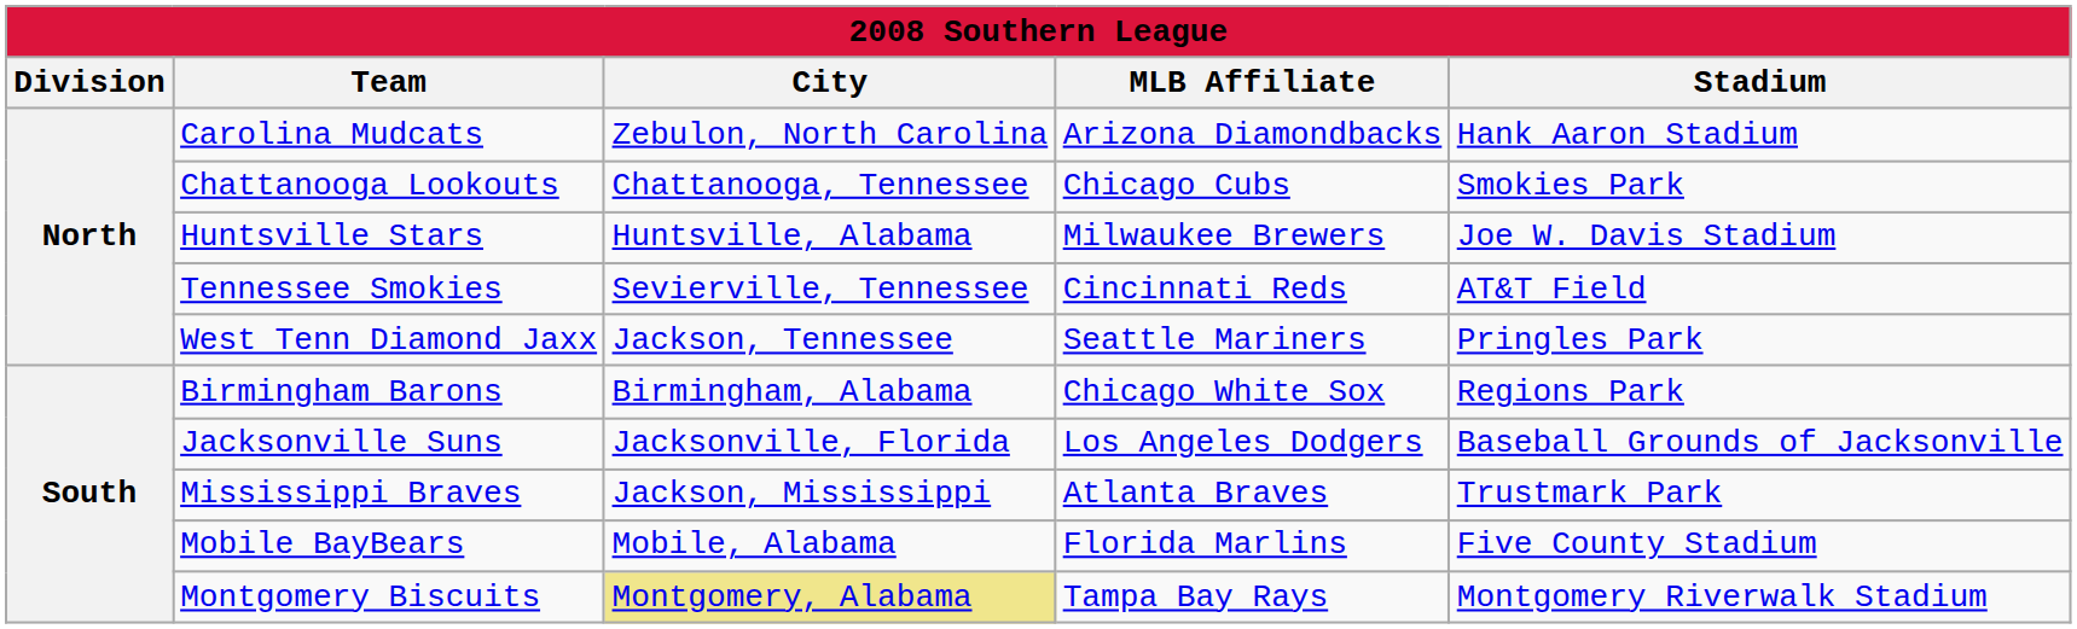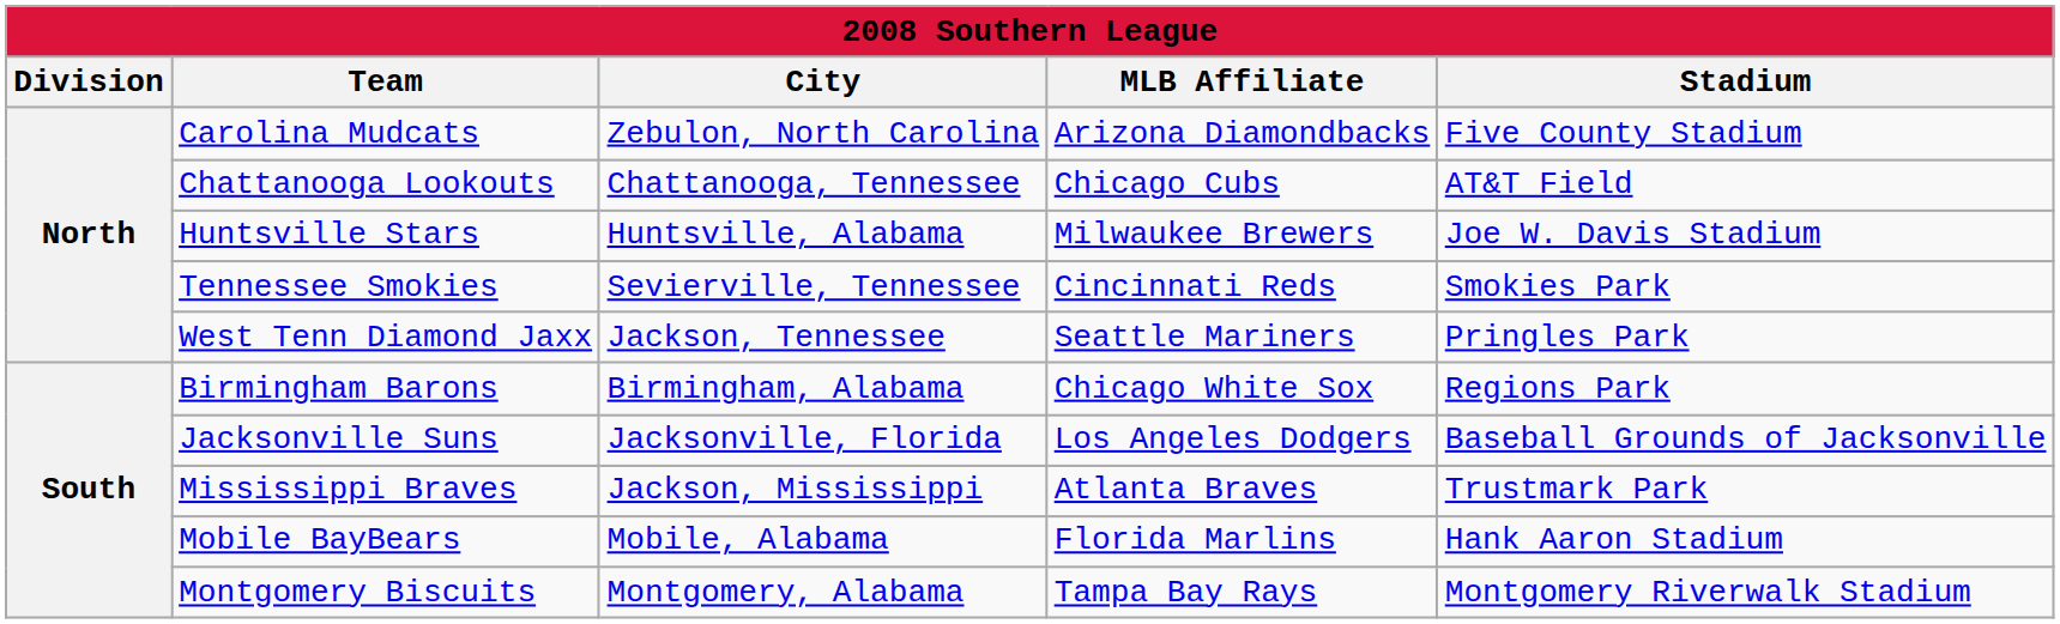 <table class="wikitable" style="width:auto">
 <tr>
 <td bgcolor="#DC143C" align="center" colspan="7"><strong><span>2008 Southern League</span></strong></td>
 </tr>
 <tr>
 <th>Division</th>
 <th>Team</th>
 <th>City</th>
 <th>MLB Affiliate</th>
 <th>Stadium</th>
 </tr>
 <tr>
 <th rowspan="5">North</th>
 <td><a href='#'>Carolina Mudcats</a></td>
 <td><a href='#'>Zebulon, North Carolina</a></td>
 <td><a href='#'>Arizona Diamondbacks</a></td>
-<td><a href='#'>Hank Aaron Stadium</a></td>
+<td><a href='#'>Five County Stadium</a></td>
 </tr>
 <tr>
 <td><a href='#'>Chattanooga Lookouts</a></td>
 <td><a href='#'>Chattanooga, Tennessee</a></td>
 <td><a href='#'>Chicago Cubs</a></td>
-<td><a href='#'>Smokies Park</a></td>
+<td><a href='#'>AT&T Field</a></td>
 </tr>
 <tr>
 <td><a href='#'>Huntsville Stars</a></td>
 <td><a href='#'>Huntsville, Alabama</a></td>
 <td><a href='#'>Milwaukee Brewers</a></td>
 <td><a href='#'>Joe W. Davis Stadium</a></td>
 </tr>
 <tr>
 <td><a href='#'>Tennessee Smokies</a></td>
 <td><a href='#'>Sevierville, Tennessee</a></td>
 <td><a href='#'>Cincinnati Reds</a></td>
-<td><a href='#'>AT&T Field</a></td>
+<td><a href='#'>Smokies Park</a></td>
 </tr>
 <tr>
 <td><a href='#'>West Tenn Diamond Jaxx</a></td>
 <td><a href='#'>Jackson, Tennessee</a></td>
 <td><a href='#'>Seattle Mariners</a></td>
 <td><a href='#'>Pringles Park</a></td>
 </tr>
 <tr>
 <th rowspan="5">South</th>
 <td><a href='#'>Birmingham Barons</a></td>
 <td><a href='#'>Birmingham, Alabama</a></td>
 <td><a href='#'>Chicago White Sox</a></td>
 <td><a href='#'>Regions Park</a></td>
 </tr>
 <tr>
 <td><a href='#'>Jacksonville Suns</a></td>
 <td><a href='#'>Jacksonville, Florida</a></td>
 <td><a href='#'>Los Angeles Dodgers</a></td>
 <td><a href='#'>Baseball Grounds of Jacksonville</a></td>
 </tr>
 <tr>
 <td><a href='#'>Mississippi Braves</a></td>
 <td><a href='#'>Jackson, Mississippi</a></td>
 <td><a href='#'>Atlanta Braves</a></td>
 <td><a href='#'>Trustmark Park</a></td>
 </tr>
 <tr>
 <td><a href='#'>Mobile BayBears</a></td>
 <td><a href='#'>Mobile, Alabama</a></td>
 <td><a href='#'>Florida Marlins</a></td>
-<td><a href='#'>Five County Stadium</a></td>
+<td><a href='#'>Hank Aaron Stadium</a></td>
 </tr>
 <tr>
 <td><a href='#'>Montgomery Biscuits</a></td>
-<td style="background: khaki;"><a href='#'>Montgomery, Alabama</a></td>
+<td><a href='#'>Montgomery, Alabama</a></td>
 <td><a href='#'>Tampa Bay Rays</a></td>
 <td><a href='#'>Montgomery Riverwalk Stadium</a></td>
 </tr>
 </table>
